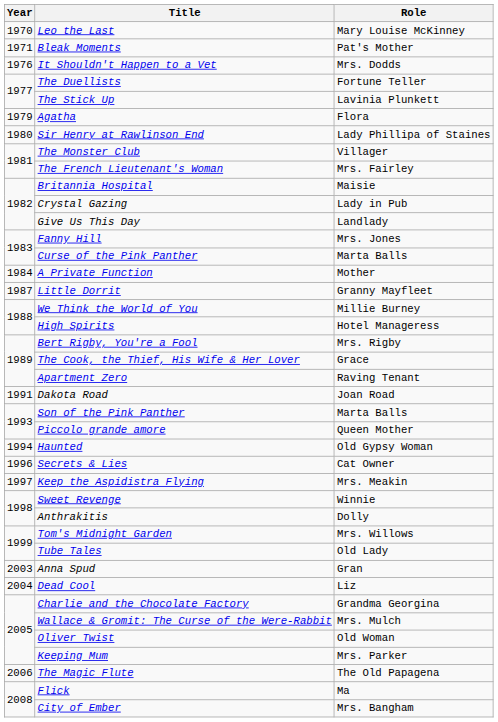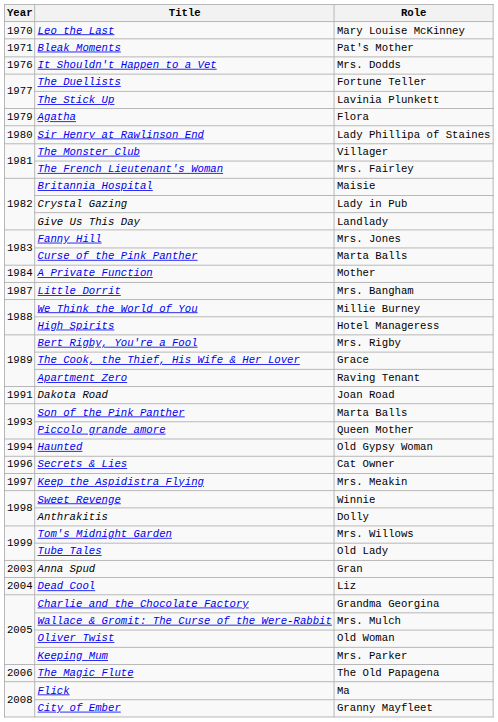 <table class="wikitable">
 <tr>
 <th>Year</th>
 <th>Title</th>
 <th>Role</th>
 </tr>
 <tr>
 <td>1970</td>
 <td><em><a href='#'>Leo the Last</a></em></td>
 <td>Mary Louise McKinney</td>
 </tr>
 <tr>
 <td>1971</td>
 <td><em><a href='#'>Bleak Moments</a></em></td>
 <td>Pat's Mother</td>
 </tr>
 <tr>
 <td>1976</td>
 <td><em><a href='#'>It Shouldn't Happen to a Vet</a></em></td>
 <td>Mrs. Dodds</td>
 </tr>
 <tr>
 <td rowspan="2">1977</td>
 <td><em><a href='#'>The Duellists</a></em></td>
 <td>Fortune Teller</td>
 </tr>
 <tr>
 <td><em><a href='#'>The Stick Up</a></em></td>
 <td>Lavinia Plunkett</td>
 </tr>
 <tr>
 <td>1979</td>
 <td><em><a href='#'>Agatha</a></em></td>
 <td>Flora</td>
 </tr>
 <tr>
 <td>1980</td>
 <td><em><a href='#'>Sir Henry at Rawlinson End</a></em></td>
 <td>Lady Phillipa of Staines</td>
 </tr>
 <tr>
 <td rowspan="2">1981</td>
 <td><em><a href='#'>The Monster Club</a></em></td>
 <td>Villager </td>
 </tr>
 <tr>
 <td><em><a href='#'>The French Lieutenant's Woman</a></em></td>
 <td>Mrs. Fairley</td>
 </tr>
 <tr>
 <td rowspan="3">1982</td>
 <td><em><a href='#'>Britannia Hospital</a></em></td>
 <td>Maisie</td>
 </tr>
 <tr>
 <td><em>Crystal Gazing</em></td>
 <td>Lady in Pub</td>
 </tr>
 <tr>
 <td><em>Give Us This Day</em></td>
 <td>Landlady</td>
 </tr>
 <tr>
 <td rowspan="2">1983</td>
 <td><em><a href='#'>Fanny Hill</a></em></td>
 <td>Mrs. Jones </td>
 </tr>
 <tr>
 <td><em><a href='#'>Curse of the Pink Panther</a></em></td>
 <td>Marta Balls</td>
 </tr>
 <tr>
 <td>1984</td>
 <td><em><a href='#'>A Private Function</a></em></td>
 <td>Mother</td>
 </tr>
 <tr>
 <td>1987</td>
 <td><em><a href='#'>Little Dorrit</a></em></td>
-<td>Granny Mayfleet</td>
+<td>Mrs. Bangham</td>
 </tr>
 <tr>
 <td rowspan="2">1988</td>
 <td><em><a href='#'>We Think the World of You</a></em></td>
 <td>Millie Burney</td>
 </tr>
 <tr>
 <td><em><a href='#'>High Spirits</a></em></td>
 <td>Hotel Manageress</td>
 </tr>
 <tr>
 <td rowspan="3">1989</td>
 <td><em><a href='#'>Bert Rigby, You're a Fool</a></em></td>
 <td>Mrs. Rigby</td>
 </tr>
 <tr>
 <td><em><a href='#'>The Cook, the Thief, His Wife & Her Lover</a></em></td>
 <td>Grace</td>
 </tr>
 <tr>
 <td><em><a href='#'>Apartment Zero</a></em></td>
 <td>Raving Tenant </td>
 </tr>
 <tr>
 <td>1991</td>
 <td><em>Dakota Road</em></td>
 <td>Joan Road</td>
 </tr>
 <tr>
 <td rowspan="2">1993</td>
 <td><em><a href='#'>Son of the Pink Panther</a></em></td>
 <td>Marta Balls</td>
 </tr>
 <tr>
 <td><em><a href='#'>Piccolo grande amore</a></em></td>
 <td>Queen Mother</td>
 </tr>
 <tr>
 <td>1994</td>
 <td><em><a href='#'>Haunted</a></em></td>
 <td>Old Gypsy Woman</td>
 </tr>
 <tr>
 <td>1996</td>
 <td><em><a href='#'>Secrets & Lies</a></em></td>
 <td>Cat Owner</td>
 </tr>
 <tr>
 <td>1997</td>
 <td><em><a href='#'>Keep the Aspidistra Flying</a></em></td>
 <td>Mrs. Meakin</td>
 </tr>
 <tr>
 <td rowspan="2">1998</td>
 <td><em><a href='#'>Sweet Revenge</a></em></td>
 <td>Winnie</td>
 </tr>
 <tr>
 <td><em>Anthrakitis</em> </td>
 <td>Dolly</td>
 </tr>
 <tr>
 <td rowspan="2">1999</td>
 <td><em><a href='#'>Tom's Midnight Garden</a></em></td>
 <td>Mrs. Willows</td>
 </tr>
 <tr>
 <td><em><a href='#'>Tube Tales</a></em></td>
 <td>Old Lady </td>
 </tr>
 <tr>
 <td>2003</td>
 <td><em>Anna Spud</em> </td>
 <td>Gran</td>
 </tr>
 <tr>
 <td>2004</td>
 <td><em><a href='#'>Dead Cool</a></em></td>
 <td>Liz</td>
 </tr>
 <tr>
 <td rowspan="4">2005</td>
 <td><em><a href='#'>Charlie and the Chocolate Factory</a></em></td>
 <td>Grandma Georgina</td>
 </tr>
 <tr>
 <td><em><a href='#'>Wallace & Gromit: The Curse of the Were-Rabbit</a></em></td>
 <td>Mrs. Mulch </td>
 </tr>
 <tr>
 <td><em><a href='#'>Oliver Twist</a></em></td>
 <td>Old Woman</td>
 </tr>
 <tr>
 <td><em><a href='#'>Keeping Mum</a></em></td>
 <td>Mrs. Parker</td>
 </tr>
 <tr>
 <td>2006</td>
 <td><em><a href='#'>The Magic Flute</a></em></td>
 <td>The Old Papagena</td>
 </tr>
 <tr>
 <td rowspan="2">2008</td>
 <td><em><a href='#'>Flick</a></em></td>
 <td>Ma</td>
 </tr>
 <tr>
 <td><em><a href='#'>City of Ember</a></em></td>
-<td>Mrs. Bangham</td>
+<td>Granny Mayfleet</td>
 </tr>
 </table>
